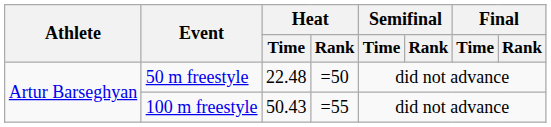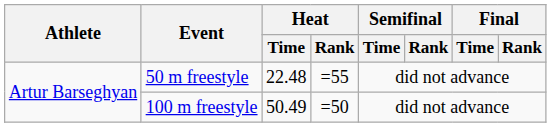 <table class="wikitable" style="text-align:center; font-size:90%">
 <tr>
 <th rowspan="2">Athlete</th>
 <th rowspan="2">Event</th>
 <th colspan="2">Heat</th>
 <th colspan="2">Semifinal</th>
 <th colspan="2">Final</th>
 </tr>
 <tr style="font-size:95%">
 <th>Time</th>
 <th>Rank</th>
 <th>Time</th>
 <th>Rank</th>
 <th>Time</th>
 <th>Rank</th>
 </tr>
 <tr>
 <td align=left rowspan=2><a href='#'>Artur Barseghyan</a></td>
 <td align=left><a href='#'>50 m freestyle</a></td>
 <td>22.48</td>
-<td>=50</td>
+<td>=55</td>
 <td colspan=4>did not advance</td>
 </tr>
 <tr>
 <td align=left><a href='#'>100 m freestyle</a></td>
-<td>50.43</td>
-<td>=55</td>
+<td>50.49</td>
+<td>=50</td>
 <td colspan=4>did not advance</td>
 </tr>
 </table>
